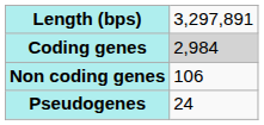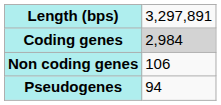 <table class="wikitable">
 <tr>
 <th style="background:PaleTurquoise; color:Black">Length (bps)</th>
 <td>3,297,891</td>
 </tr>
 <tr>
 <th style="background:PaleTurquoise; color:Black">Coding genes</th>
 <td style="background: lightgrey;">2,984</td>
 </tr>
 <tr>
 <th style="background:PaleTurquoise; color:Black">Non coding genes</th>
 <td>106</td>
 </tr>
 <tr>
 <th style="background:PaleTurquoise; color:Black">Pseudogenes</th>
-<td>24</td>
+<td>94</td>
 </tr>
 </table>
